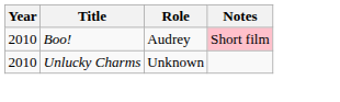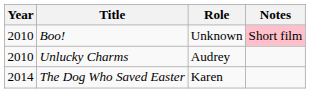 <table class="wikitable sortable">
 <tr>
 <th>Year</th>
 <th>Title</th>
 <th>Role</th>
 <th class="unsortable">Notes</th>
 </tr>
 <tr>
 <td>2010</td>
 <td><em>Boo!</em></td>
-<td>Audrey</td>
+<td>Unknown</td>
 <td style="background: pink;">Short film</td>
 </tr>
 <tr>
 <td>2010</td>
 <td><em>Unlucky Charms</em></td>
-<td>Unknown</td>
+<td>Audrey</td>
+<td></td>
+</tr>
+<tr>
+<td>2014</td>
+<td><em>The Dog Who Saved Easter</em></td>
+<td>Karen</td>
 <td></td>
 </tr>
 </table>
